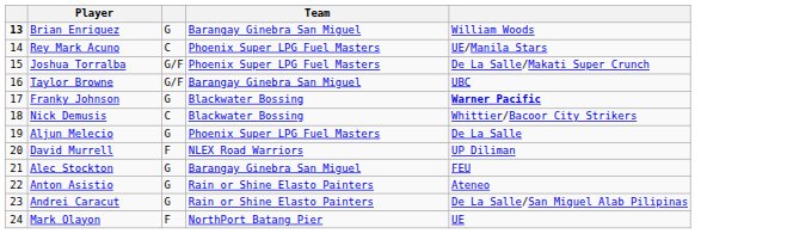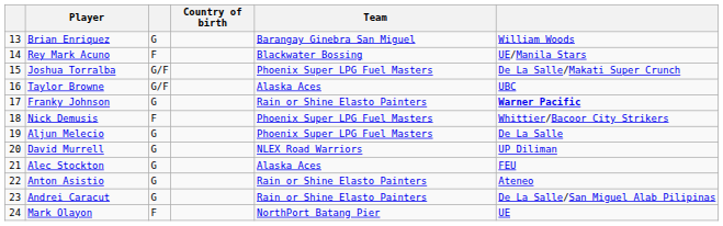 <table class="wikitable plainrowheaders" style="text-align:left; font-size:95%;">
 <tr>
 <th scope="col" style="width:20px;"></th>
 <th scope="col" style="width:150px;">Player</th>
 <th scope="col" style="width:20px;"></th>
+<th scope="col" style="width:100px;">Country of birth</th>
 <th scope="col" style="width:300px;">Team</th>
 <th scope="col"></th>
 </tr>
 <tr>
-<td align=center><strong>13</strong></td>
+<td align=center>13</td>
 <td><a href='#'>Brian Enriquez</a></td>
 <td>G</td>
+<td></td>
 <td><a href='#'>Barangay Ginebra San Miguel</a> </td>
 <td><a href='#'>William Woods</a></td>
 </tr>
 <tr>
 <td align=center>14</td>
 <td><a href='#'>Rey Mark Acuno</a></td>
-<td>C</td>
-<td><a href='#'>Phoenix Super LPG Fuel Masters</a> </td>
+<td>F</td>
+<td></td>
+<td><a href='#'>Blackwater Bossing</a> </td>
 <td><a href='#'>UE</a>/<a href='#'>Manila Stars</a> </td>
 </tr>
 <tr>
 <td align=center>15</td>
 <td><a href='#'>Joshua Torralba</a></td>
 <td>G/F</td>
+<td></td>
 <td><a href='#'>Phoenix Super LPG Fuel Masters</a> </td>
 <td><a href='#'>De La Salle</a>/<a href='#'>Makati Super Crunch</a> </td>
 </tr>
 <tr>
 <td align=center>16</td>
 <td><a href='#'>Taylor Browne</a></td>
 <td>G/F</td>
-<td><a href='#'>Barangay Ginebra San Miguel</a> </td>
+<td></td>
+<td><a href='#'>Alaska Aces</a> </td>
 <td><a href='#'>UBC</a></td>
 </tr>
 <tr>
 <td align=center>17</td>
 <td><a href='#'>Franky Johnson</a></td>
 <td>G</td>
-<td><a href='#'>Blackwater Bossing</a> </td>
+<td></td>
+<td><a href='#'>Rain or Shine Elasto Painters</a></td>
 <td><strong><a href='#'>Warner Pacific</a></strong></td>
 </tr>
 <tr>
 <td align=center>18</td>
 <td><a href='#'>Nick Demusis</a></td>
-<td>C</td>
-<td><a href='#'>Blackwater Bossing</a></td>
+<td>F</td>
+<td></td>
+<td><a href='#'>Phoenix Super LPG Fuel Masters</a> </td>
 <td><a href='#'>Whittier</a>/<a href='#'>Bacoor City Strikers</a> </td>
 </tr>
 <tr>
 <td align=center>19</td>
 <td><a href='#'>Aljun Melecio</a></td>
 <td>G</td>
+<td></td>
 <td><a href='#'>Phoenix Super LPG Fuel Masters</a> </td>
 <td><a href='#'>De La Salle</a></td>
 </tr>
 <tr>
 <td align=center>20</td>
 <td><a href='#'>David Murrell</a></td>
-<td>F</td>
+<td>G</td>
+<td></td>
 <td><a href='#'>NLEX Road Warriors</a> </td>
 <td><a href='#'>UP Diliman</a></td>
 </tr>
 <tr>
 <td align=center>21</td>
 <td><a href='#'>Alec Stockton</a></td>
 <td>G</td>
-<td><a href='#'>Barangay Ginebra San Miguel</a> </td>
+<td></td>
+<td><a href='#'>Alaska Aces</a> </td>
 <td><a href='#'>FEU</a></td>
 </tr>
 <tr>
 <td align=center>22</td>
 <td><a href='#'>Anton Asistio</a></td>
 <td>G</td>
+<td></td>
 <td><a href='#'>Rain or Shine Elasto Painters</a> </td>
 <td><a href='#'>Ateneo</a></td>
 </tr>
 <tr>
 <td align=center>23</td>
 <td><a href='#'>Andrei Caracut</a></td>
 <td>G</td>
+<td></td>
 <td><a href='#'>Rain or Shine Elasto Painters</a> </td>
 <td><a href='#'>De La Salle</a>/<a href='#'>San Miguel Alab Pilipinas</a> </td>
 </tr>
 <tr>
 <td align=center>24</td>
 <td><a href='#'>Mark Olayon</a></td>
 <td>F</td>
+<td></td>
 <td><a href='#'>NorthPort Batang Pier</a> </td>
 <td><a href='#'>UE</a></td>
 </tr>
 </table>
